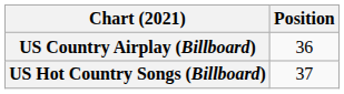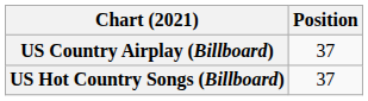 <table class="wikitable sortable plainrowheaders" style="text-align:center">
 <tr>
 <th>Chart (2021)</th>
 <th>Position</th>
 </tr>
 <tr>
 <th scope="row">US Country Airplay (<em>Billboard</em>)</th>
-<td>36</td>
+<td>37</td>
 </tr>
 <tr>
 <th scope="row">US Hot Country Songs (<em>Billboard</em>)</th>
 <td>37</td>
 </tr>
 </table>
